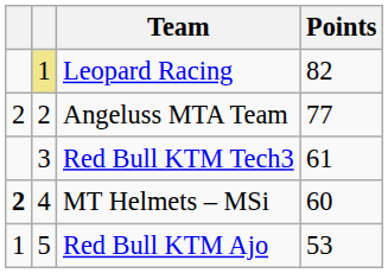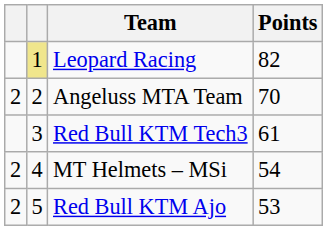 <table class="wikitable" style="font-size: 95%;">
 <tr>
 <th></th>
 <th></th>
 <th>Team</th>
 <th>Points</th>
 </tr>
 <tr>
 <td></td>
 <td align=center style="background: khaki;">1</td>
 <td> <a href='#'>Leopard Racing</a></td>
 <td align=left>82</td>
 </tr>
 <tr>
 <td> 2</td>
 <td align=center>2</td>
 <td> Angeluss MTA Team</td>
-<td align=left>77</td>
+<td align=left>70</td>
 </tr>
 <tr>
 <td></td>
 <td align=center>3</td>
 <td> <a href='#'>Red Bull KTM Tech3</a></td>
 <td align=left>61</td>
 </tr>
 <tr>
-<td><strong> 2</strong></td>
+<td> 2</td>
 <td align=center>4</td>
 <td> MT Helmets – MSi</td>
-<td align=left>60</td>
+<td align=left>54</td>
 </tr>
 <tr>
-<td> 1</td>
+<td> 2</td>
 <td align=center>5</td>
 <td> <a href='#'>Red Bull KTM Ajo</a></td>
 <td align=left>53</td>
 </tr>
 </table>
